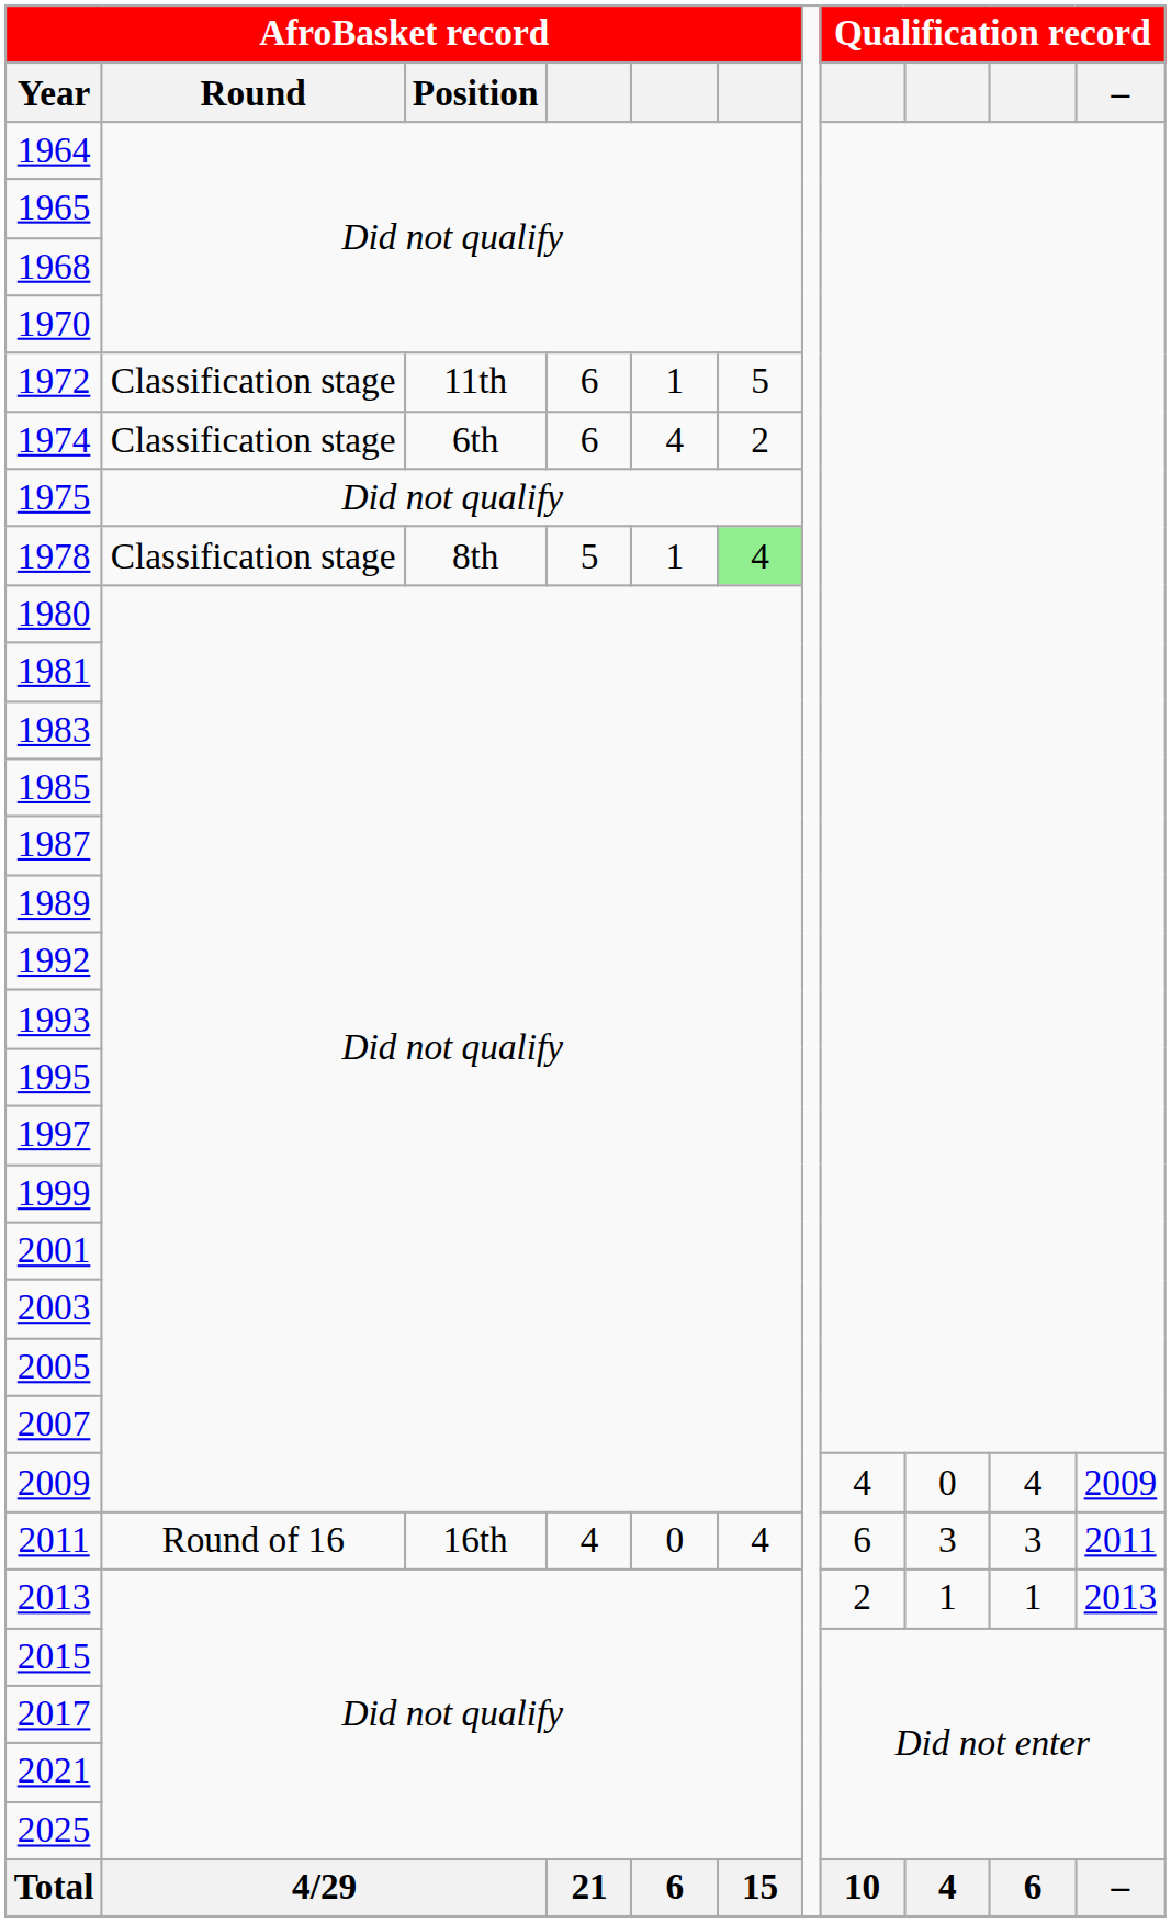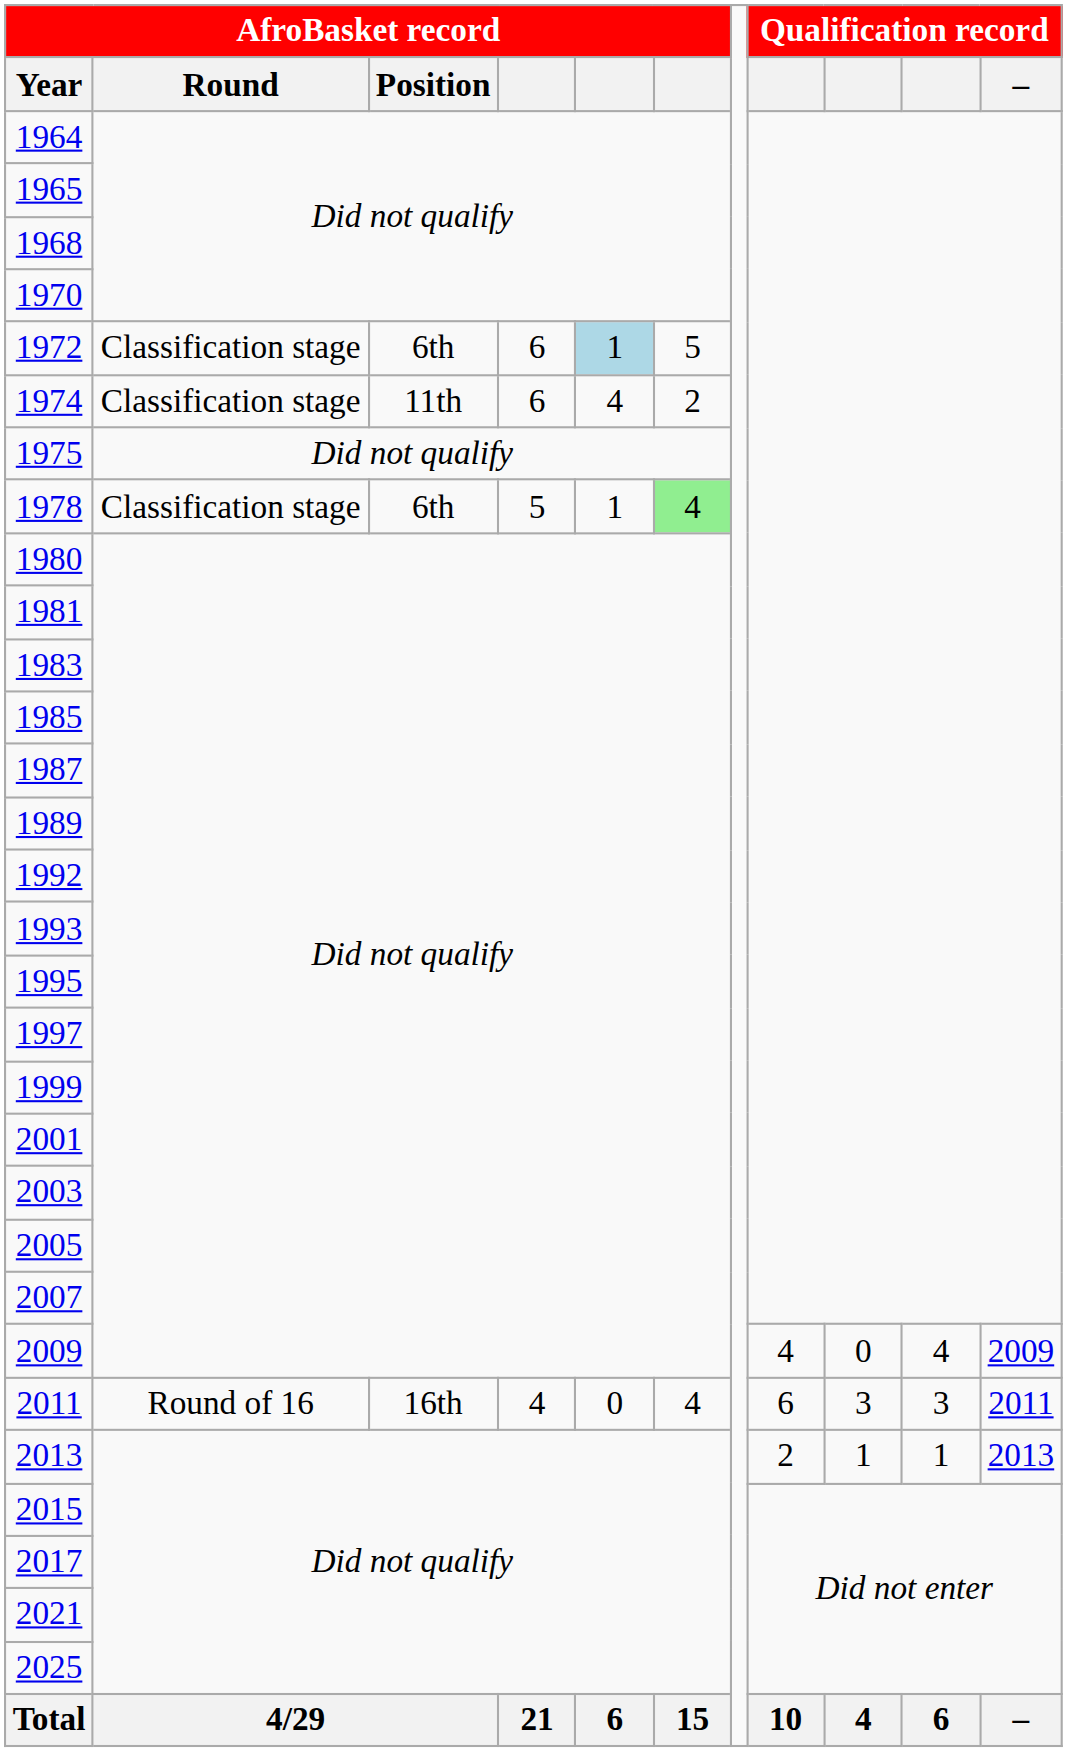 <table class="wikitable" style="text-align:center;">
 <tr>
 <th colspan="6" style="background:#ff0000; color:white;">AfroBasket record</th>
 <td rowspan="33"></td>
 <th colspan="4" style="background:#ff0000; color:white;">Qualification record</th>
 </tr>
 <tr>
 <th>Year</th>
 <th>Round</th>
 <th>Position</th>
 <th width="30"></th>
 <th width="30"></th>
 <th width="30"></th>
 <th width="30"></th>
 <th width="30"></th>
 <th width="30"></th>
 <th>–</th>
 </tr>
 <tr>
 <td> <a href='#'>1964</a></td>
 <td colspan="5" rowspan="4"><em>Did not qualify</em></td>
 </tr>
 <tr>
 <td> <a href='#'>1965</a></td>
 </tr>
 <tr>
 <td> <a href='#'>1968</a></td>
 </tr>
 <tr>
 <td> <a href='#'>1970</a></td>
 </tr>
 <tr>
 <td> <a href='#'>1972</a></td>
 <td>Classification stage</td>
-<td>11th</td>
+<td>6th</td>
 <td>6</td>
-<td>1</td>
+<td style="background: lightblue;">1</td>
 <td>5</td>
 </tr>
 <tr>
 <td> <a href='#'>1974</a></td>
 <td>Classification stage</td>
-<td>6th</td>
+<td>11th</td>
 <td>6</td>
 <td>4</td>
 <td>2</td>
 </tr>
 <tr>
 <td> <a href='#'>1975</a></td>
 <td colspan="5"><em>Did not qualify</em></td>
 </tr>
 <tr>
 <td> <a href='#'>1978</a></td>
 <td>Classification stage</td>
-<td>8th</td>
+<td>6th</td>
 <td>5</td>
 <td>1</td>
 <td style="background: lightgreen;">4</td>
 </tr>
 <tr>
 <td> <a href='#'>1980</a></td>
 <td colspan="5" rowspan="16"><em>Did not qualify</em></td>
 </tr>
 <tr>
 <td> <a href='#'>1981</a></td>
 </tr>
 <tr>
 <td> <a href='#'>1983</a></td>
 </tr>
 <tr>
 <td> <a href='#'>1985</a></td>
 </tr>
 <tr>
 <td> <a href='#'>1987</a></td>
 </tr>
 <tr>
 <td> <a href='#'>1989</a></td>
 </tr>
 <tr>
 <td> <a href='#'>1992</a></td>
 </tr>
 <tr>
 <td> <a href='#'>1993</a></td>
 </tr>
 <tr>
 <td> <a href='#'>1995</a></td>
 </tr>
 <tr>
 <td> <a href='#'>1997</a></td>
 </tr>
 <tr>
 <td> <a href='#'>1999</a></td>
 </tr>
 <tr>
 <td> <a href='#'>2001</a></td>
 </tr>
 <tr>
 <td> <a href='#'>2003</a></td>
 </tr>
 <tr>
 <td> <a href='#'>2005</a></td>
 </tr>
 <tr>
 <td> <a href='#'>2007</a></td>
 </tr>
 <tr>
 <td> <a href='#'>2009</a></td>
 <td>4</td>
 <td>0</td>
 <td>4</td>
 <td><a href='#'>2009</a></td>
 </tr>
 <tr>
 <td> <a href='#'>2011</a></td>
 <td>Round of 16</td>
 <td>16th</td>
 <td>4</td>
 <td>0</td>
 <td>4</td>
 <td>6</td>
 <td>3</td>
 <td>3</td>
 <td><a href='#'>2011</a></td>
 </tr>
 <tr>
 <td> <a href='#'>2013</a></td>
 <td colspan="5" rowspan="5"><em>Did not qualify</em></td>
 <td>2</td>
 <td>1</td>
 <td>1</td>
 <td><a href='#'>2013</a></td>
 </tr>
 <tr>
 <td> <a href='#'>2015</a></td>
 <td colspan="4" rowspan="4"><em>Did not enter</em></td>
 </tr>
 <tr>
 <td>  <a href='#'>2017</a></td>
 </tr>
 <tr>
 <td> <a href='#'>2021</a></td>
 </tr>
 <tr>
 <td> <a href='#'>2025</a></td>
 </tr>
 <tr>
 <th>Total</th>
 <th colspan="2">4/29</th>
 <th>21</th>
 <th>6</th>
 <th>15</th>
 <th>10</th>
 <th>4</th>
 <th>6</th>
 <th>–</th>
 </tr>
 </table>
